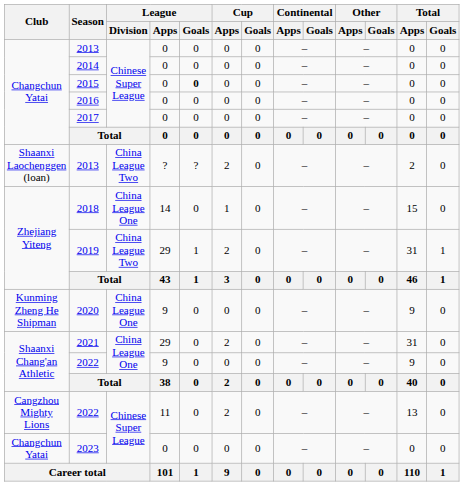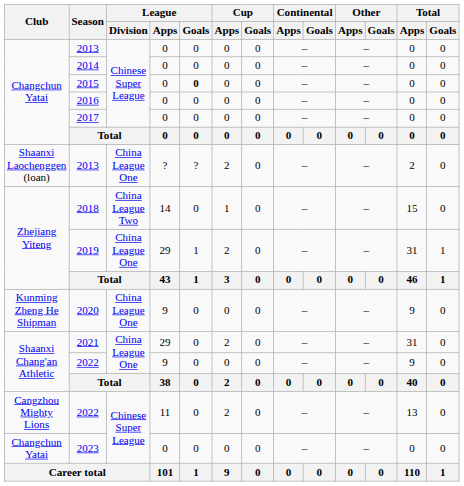 <table class="wikitable" style="text-align: center">
 <tr>
 <th rowspan="2">Club</th>
 <th rowspan="2">Season</th>
 <th colspan="3">League</th>
 <th colspan="2">Cup</th>
 <th colspan="2">Continental</th>
 <th colspan="2">Other</th>
 <th colspan="2">Total</th>
 </tr>
 <tr>
 <th>Division</th>
 <th>Apps</th>
 <th>Goals</th>
 <th>Apps</th>
 <th>Goals</th>
 <th>Apps</th>
 <th>Goals</th>
 <th>Apps</th>
 <th>Goals</th>
 <th>Apps</th>
 <th>Goals</th>
 </tr>
 <tr>
 <td rowspan="6"><a href='#'>Changchun Yatai</a></td>
 <td><a href='#'>2013</a></td>
 <td rowspan="5"><a href='#'>Chinese Super League</a></td>
 <td>0</td>
 <td>0</td>
 <td>0</td>
 <td>0</td>
 <td colspan="2">–</td>
 <td colspan="2">–</td>
 <td>0</td>
 <td>0</td>
 </tr>
 <tr>
 <td><a href='#'>2014</a></td>
 <td>0</td>
 <td>0</td>
 <td>0</td>
 <td>0</td>
 <td colspan="2">–</td>
 <td colspan="2">–</td>
 <td>0</td>
 <td>0</td>
 </tr>
 <tr>
 <td><a href='#'>2015</a></td>
 <td>0</td>
 <td><strong>0</strong></td>
 <td>0</td>
 <td>0</td>
 <td colspan="2">–</td>
 <td colspan="2">–</td>
 <td>0</td>
 <td>0</td>
 </tr>
 <tr>
 <td><a href='#'>2016</a></td>
 <td>0</td>
 <td>0</td>
 <td>0</td>
 <td>0</td>
 <td colspan="2">–</td>
 <td colspan="2">–</td>
 <td>0</td>
 <td>0</td>
 </tr>
 <tr>
 <td><a href='#'>2017</a></td>
 <td>0</td>
 <td>0</td>
 <td>0</td>
 <td>0</td>
 <td colspan="2">–</td>
 <td colspan="2">–</td>
 <td>0</td>
 <td>0</td>
 </tr>
 <tr>
 <th colspan=2>Total</th>
 <th>0</th>
 <th>0</th>
 <th>0</th>
 <th>0</th>
 <th>0</th>
 <th>0</th>
 <th>0</th>
 <th>0</th>
 <th>0</th>
 <th>0</th>
 </tr>
 <tr>
 <td><a href='#'>Shaanxi Laochenggen</a> (loan)</td>
 <td><a href='#'>2013</a></td>
-<td><a href='#'>China League Two</a></td>
+<td><a href='#'>China League One</a></td>
 <td>?</td>
 <td>?</td>
 <td>2</td>
 <td>0</td>
 <td colspan="2">–</td>
 <td colspan="2">–</td>
 <td>2</td>
 <td>0</td>
 </tr>
 <tr>
 <td rowspan="3"><a href='#'>Zhejiang Yiteng</a></td>
 <td><a href='#'>2018</a></td>
-<td><a href='#'>China League One</a></td>
+<td><a href='#'>China League Two</a></td>
 <td>14</td>
 <td>0</td>
 <td>1</td>
 <td>0</td>
 <td colspan="2">–</td>
 <td colspan="2">–</td>
 <td>15</td>
 <td>0</td>
 </tr>
 <tr>
 <td><a href='#'>2019</a></td>
-<td><a href='#'>China League Two</a></td>
+<td><a href='#'>China League One</a></td>
 <td>29</td>
 <td>1</td>
 <td>2</td>
 <td>0</td>
 <td colspan="2">–</td>
 <td colspan="2">–</td>
 <td>31</td>
 <td>1</td>
 </tr>
 <tr>
 <th colspan=2>Total</th>
 <th>43</th>
 <th>1</th>
 <th>3</th>
 <th>0</th>
 <th>0</th>
 <th>0</th>
 <th>0</th>
 <th>0</th>
 <th>46</th>
 <th>1</th>
 </tr>
 <tr>
 <td><a href='#'>Kunming Zheng He Shipman</a></td>
 <td><a href='#'>2020</a></td>
 <td><a href='#'>China League One</a></td>
 <td>9</td>
 <td>0</td>
 <td>0</td>
 <td>0</td>
 <td colspan="2">–</td>
 <td colspan="2">–</td>
 <td>9</td>
 <td>0</td>
 </tr>
 <tr>
 <td rowspan=3><a href='#'>Shaanxi Chang'an Athletic</a></td>
 <td><a href='#'>2021</a></td>
 <td rowspan=2><a href='#'>China League One</a></td>
 <td>29</td>
 <td>0</td>
 <td>2</td>
 <td>0</td>
 <td colspan="2">–</td>
 <td colspan="2">–</td>
 <td>31</td>
 <td>0</td>
 </tr>
 <tr>
 <td><a href='#'>2022</a></td>
 <td>9</td>
 <td>0</td>
 <td>0</td>
 <td>0</td>
 <td colspan="2">–</td>
 <td colspan="2">–</td>
 <td>9</td>
 <td>0</td>
 </tr>
 <tr>
 <th colspan=2>Total</th>
 <th>38</th>
 <th>0</th>
 <th>2</th>
 <th>0</th>
 <th>0</th>
 <th>0</th>
 <th>0</th>
 <th>0</th>
 <th>40</th>
 <th>0</th>
 </tr>
 <tr>
 <td><a href='#'>Cangzhou Mighty Lions</a></td>
 <td><a href='#'>2022</a></td>
 <td rowspan=2><a href='#'>Chinese Super League</a></td>
 <td>11</td>
 <td>0</td>
 <td>2</td>
 <td>0</td>
 <td colspan="2">–</td>
 <td colspan="2">–</td>
 <td>13</td>
 <td>0</td>
 </tr>
 <tr>
 <td><a href='#'>Changchun Yatai</a></td>
 <td><a href='#'>2023</a></td>
 <td>0</td>
 <td>0</td>
 <td>0</td>
 <td>0</td>
 <td colspan="2">–</td>
 <td colspan="2">–</td>
 <td>0</td>
 <td>0</td>
 </tr>
 <tr>
 <th colspan=3>Career total</th>
 <th>101</th>
 <th>1</th>
 <th>9</th>
 <th>0</th>
 <th>0</th>
 <th>0</th>
 <th>0</th>
 <th>0</th>
 <th>110</th>
 <th>1</th>
 </tr>
 </table>
